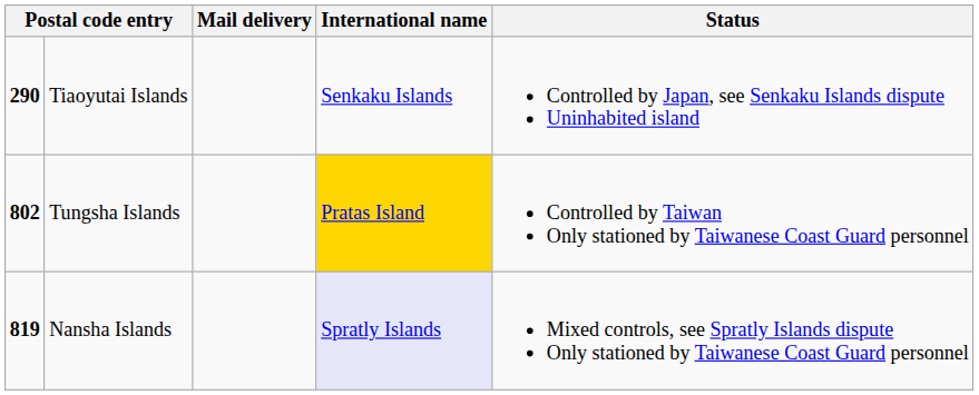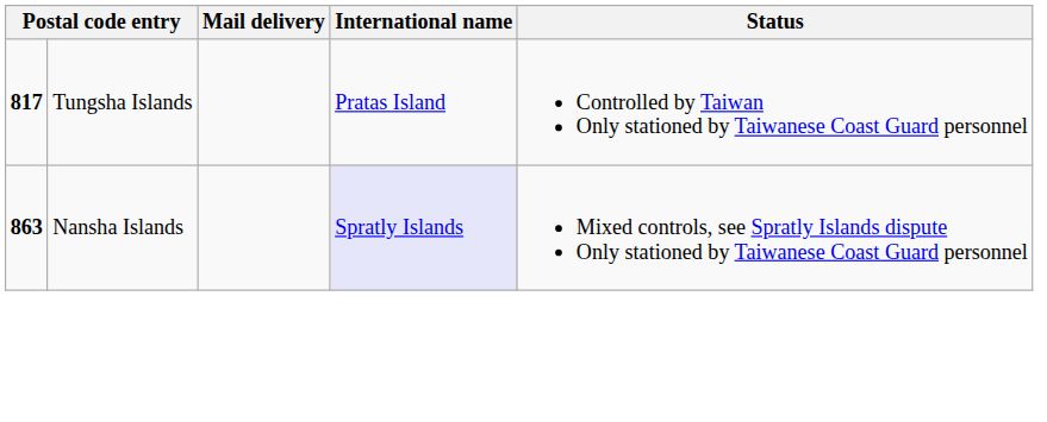 <table class=wikitable>
 <tr>
 <th colspan=2>Postal code entry</th>
 <th>Mail delivery</th>
 <th>International name</th>
 <th>Status</th>
 </tr>
 <tr>
-<td><strong>290</strong></td>
-<td>Tiaoyutai Islands</td>
-<td></td>
-<td><a href='#'>Senkaku Islands</a></td>
-<td><br><ul><li>Controlled by <a href='#'>Japan</a>, see <a href='#'>Senkaku Islands dispute</a></li><li><a href='#'>Uninhabited island</a></li></ul></td>
-</tr>
-<tr>
-<td><strong>802</strong></td>
+<td><strong>817</strong></td>
 <td>Tungsha Islands</td>
 <td></td>
-<td style="background: gold;"><a href='#'>Pratas Island</a></td>
+<td><a href='#'>Pratas Island</a></td>
 <td><br><ul><li>Controlled by <a href='#'>Taiwan</a></li><li>Only stationed by <a href='#'>Taiwanese Coast Guard</a> personnel</li></ul></td>
 </tr>
 <tr>
-<td><strong>819</strong></td>
+<td><strong>863</strong></td>
 <td>Nansha Islands</td>
 <td></td>
 <td style="background: lavender;"><a href='#'>Spratly Islands</a></td>
 <td><br><ul><li>Mixed controls, see <a href='#'>Spratly Islands dispute</a></li><li>Only stationed by <a href='#'>Taiwanese Coast Guard</a> personnel</li></ul></td>
 </tr>
 </table>
